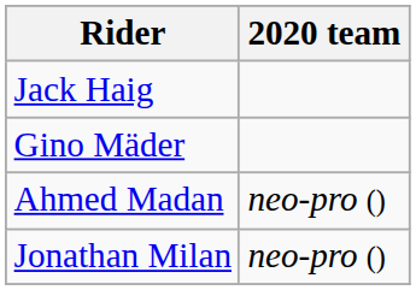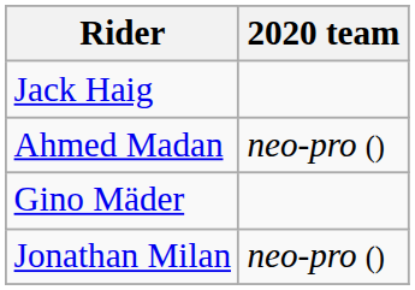 <table class="wikitable">
 <tr>
 <th>Rider</th>
 <th>2020 team</th>
 </tr>
 <tr>
 <td><a href='#'>Jack Haig</a></td>
 <td></td>
 </tr>
 <tr>
+<td><a href='#'>Ahmed Madan</a></td>
+<td><em>neo-pro</em> <small>()</small></td>
+</tr>
+<tr>
 <td><a href='#'>Gino Mäder</a></td>
 <td></td>
-</tr>
-<tr>
-<td><a href='#'>Ahmed Madan</a></td>
-<td><em>neo-pro</em> <small>()</small></td>
 </tr>
 <tr>
 <td><a href='#'>Jonathan Milan</a></td>
 <td><em>neo-pro</em> <small>()</small></td>
 </tr>
 </table>
